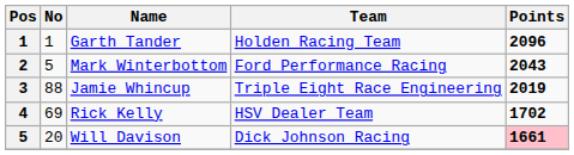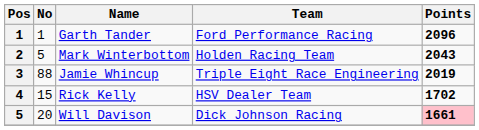 <table class="wikitable" style="font-size: 85%;">
 <tr>
 <th>Pos</th>
 <th>No</th>
 <th>Name</th>
 <th>Team</th>
 <th>Points</th>
 </tr>
 <tr>
 <th>1</th>
 <td>1</td>
 <td> <a href='#'>Garth Tander</a></td>
-<td><a href='#'>Holden Racing Team</a></td>
+<td><a href='#'>Ford Performance Racing</a></td>
 <td><strong>2096</strong></td>
 </tr>
 <tr>
 <th>2</th>
 <td>5</td>
 <td> <a href='#'>Mark Winterbottom</a></td>
-<td><a href='#'>Ford Performance Racing</a></td>
+<td><a href='#'>Holden Racing Team</a></td>
 <td><strong>2043</strong></td>
 </tr>
 <tr>
 <th>3</th>
 <td>88</td>
 <td> <a href='#'>Jamie Whincup</a></td>
 <td><a href='#'>Triple Eight Race Engineering</a></td>
 <td><strong>2019</strong></td>
 </tr>
 <tr>
 <th>4</th>
-<td>69</td>
+<td>15</td>
 <td> <a href='#'>Rick Kelly</a></td>
 <td><a href='#'>HSV Dealer Team</a></td>
 <td><strong>1702</strong></td>
 </tr>
 <tr>
 <th>5</th>
 <td>20</td>
 <td> <a href='#'>Will Davison</a></td>
 <td><a href='#'>Dick Johnson Racing</a></td>
 <td style="background: pink;"><strong>1661</strong></td>
 </tr>
 <tr>
 </tr>
 </table>
